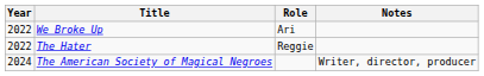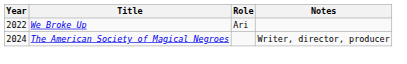 <table class="wikitable sortable">
 <tr>
 <th>Year</th>
 <th>Title</th>
 <th>Role</th>
 <th>Notes</th>
 </tr>
 <tr>
 <td>2022</td>
 <td><em><a href='#'>We Broke Up</a></em></td>
 <td>Ari</td>
 <td></td>
 </tr>
 <tr>
-<td>2022</td>
-<td><em><a href='#'>The Hater</a></em></td>
-<td>Reggie</td>
-<td></td>
-</tr>
-<tr>
 <td>2024</td>
 <td><em><a href='#'>The American Society of Magical Negroes</a></em></td>
 <td></td>
 <td>Writer, director, producer</td>
 </tr>
 </table>
